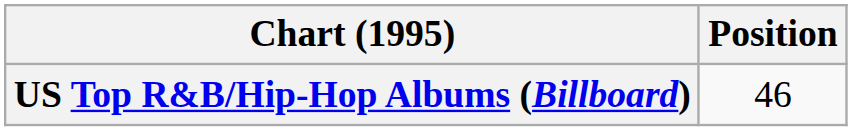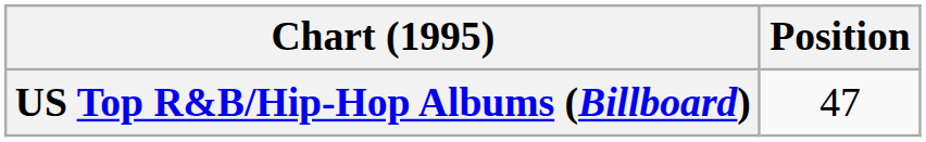 <table class="wikitable sortable plainrowheaders" style="text-align:center">
 <tr>
 <th scope="col">Chart (1995)</th>
 <th scope="col">Position</th>
 </tr>
 <tr>
 <th scope="row">US <a href='#'>Top R&B/Hip-Hop Albums</a> (<em><a href='#'>Billboard</a></em>)</th>
-<td>46</td>
+<td>47</td>
 </tr>
 </table>
